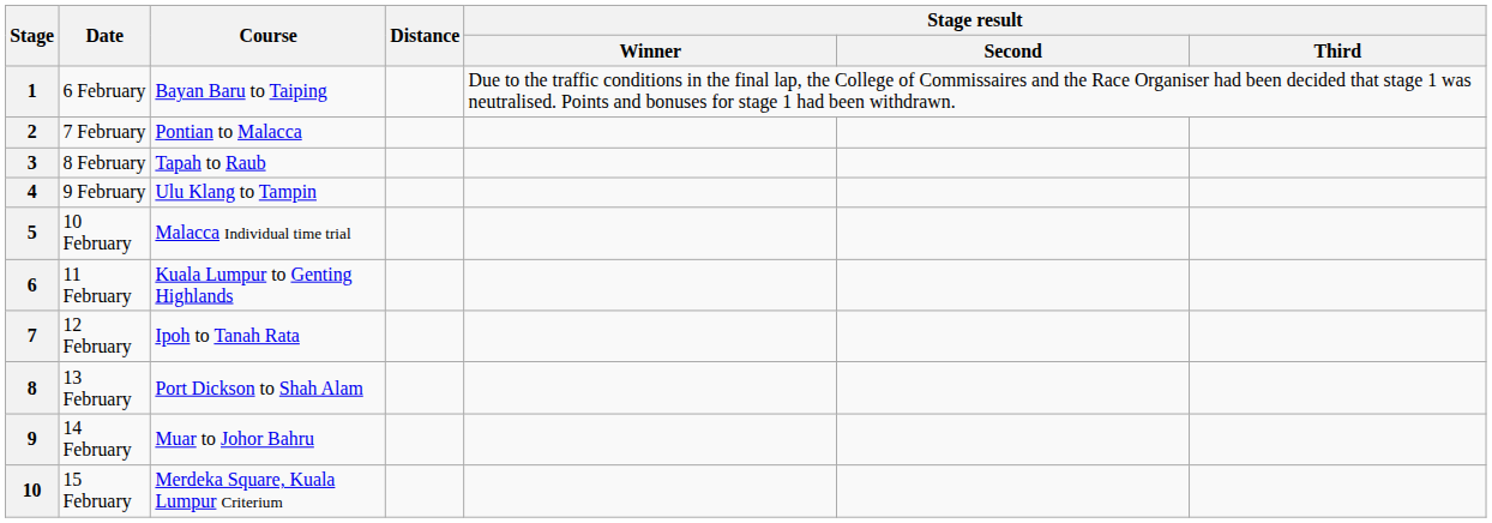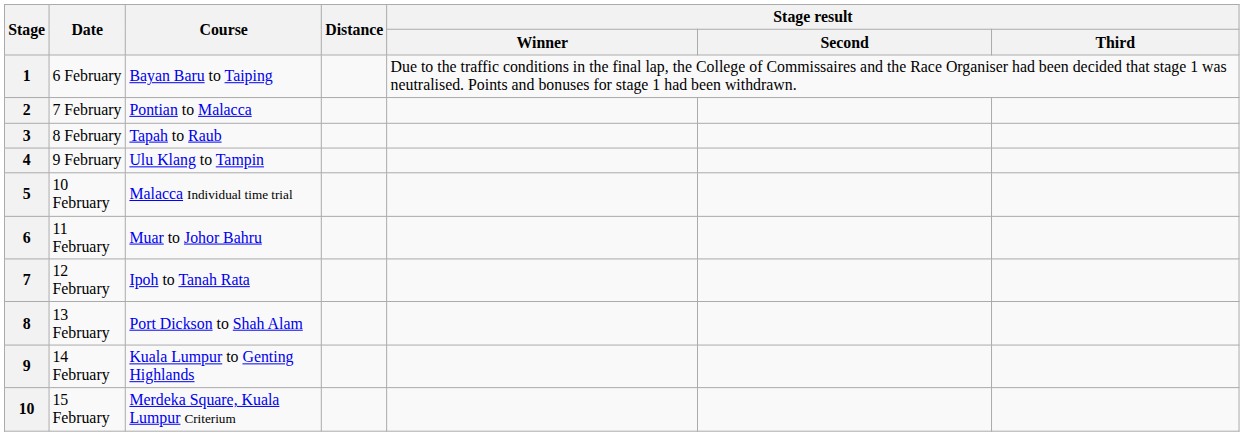 <table class=wikitable>
 <tr>
 <th rowspan=2>Stage</th>
 <th rowspan=2>Date</th>
 <th rowspan=2>Course</th>
 <th rowspan=2>Distance</th>
 <th colspan=3>Stage result</th>
 </tr>
 <tr>
 <th>Winner</th>
 <th>Second</th>
 <th>Third</th>
 </tr>
 <tr>
 <th>1</th>
 <td>6 February</td>
 <td><a href='#'>Bayan Baru</a> to <a href='#'>Taiping</a></td>
 <td align=center></td>
 <td colspan=3>Due to the traffic conditions in the final lap, the College of Commissaires and the Race Organiser had been decided that stage 1 was neutralised. Points and bonuses for stage 1 had been withdrawn.</td>
 </tr>
 <tr>
 <th>2</th>
 <td>7 February</td>
 <td><a href='#'>Pontian</a> to <a href='#'>Malacca</a></td>
 <td align=center></td>
 <td></td>
 <td></td>
 <td></td>
 </tr>
 <tr>
 <th>3</th>
 <td>8 February</td>
 <td><a href='#'>Tapah</a> to <a href='#'>Raub</a></td>
 <td align=center></td>
 <td></td>
 <td></td>
 <td></td>
 </tr>
 <tr>
 <th>4</th>
 <td>9 February</td>
 <td><a href='#'>Ulu Klang</a> to <a href='#'>Tampin</a></td>
 <td align=center></td>
 <td></td>
 <td></td>
 <td></td>
 </tr>
 <tr>
 <th>5</th>
 <td>10 February</td>
 <td><a href='#'>Malacca</a> <small>Individual time trial</small></td>
 <td align=center></td>
 <td></td>
 <td></td>
 <td></td>
 </tr>
 <tr>
 <th>6</th>
 <td>11 February</td>
-<td><a href='#'>Kuala Lumpur</a> to <a href='#'>Genting Highlands</a></td>
+<td><a href='#'>Muar</a> to <a href='#'>Johor Bahru</a></td>
 <td align=center></td>
 <td></td>
 <td></td>
 <td></td>
 </tr>
 <tr>
 <th>7</th>
 <td>12 February</td>
 <td><a href='#'>Ipoh</a> to <a href='#'>Tanah Rata</a></td>
 <td align=center></td>
 <td></td>
 <td></td>
 <td></td>
 </tr>
 <tr>
 <th>8</th>
 <td>13 February</td>
 <td><a href='#'>Port Dickson</a> to <a href='#'>Shah Alam</a></td>
 <td align=center></td>
 <td></td>
 <td></td>
 <td></td>
 </tr>
 <tr>
 <th>9</th>
 <td>14 February</td>
-<td><a href='#'>Muar</a> to <a href='#'>Johor Bahru</a></td>
+<td><a href='#'>Kuala Lumpur</a> to <a href='#'>Genting Highlands</a></td>
 <td align=center></td>
 <td></td>
 <td></td>
 <td></td>
 </tr>
 <tr>
 <th>10</th>
 <td>15 February</td>
 <td><a href='#'>Merdeka Square, Kuala Lumpur</a> <small>Criterium</small></td>
 <td align=center></td>
 <td></td>
 <td></td>
 <td></td>
 </tr>
 </table>
